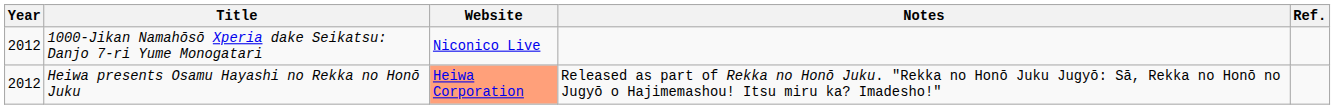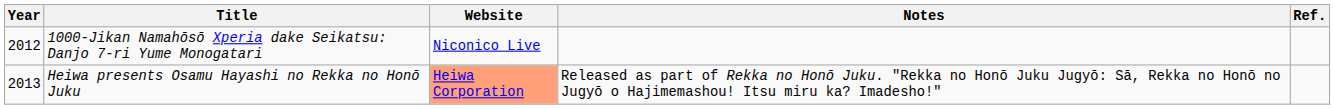 <table class="wikitable">
 <tr>
 <th>Year</th>
 <th>Title</th>
 <th>Website</th>
 <th>Notes</th>
 <th>Ref.</th>
 </tr>
 <tr>
 <td>2012</td>
 <td><em>1000-Jikan Namahōsō <a href='#'>Xperia</a> dake Seikatsu: Danjo 7-ri Yume Monogatari</em></td>
 <td><a href='#'>Niconico Live</a></td>
 <td></td>
 <td></td>
 </tr>
 <tr>
-<td>2012</td>
+<td>2013</td>
 <td><em>Heiwa presents Osamu Hayashi no Rekka no Honō Juku</em></td>
 <td style="background: lightsalmon;"><a href='#'>Heiwa Corporation</a></td>
 <td>Released as part of <em>Rekka no Honō Juku</em>. "Rekka no Honō Juku Jugyō: Sā, Rekka no Honō no Jugyō o Hajimemashou! Itsu miru ka? Imadesho!"</td>
 <td></td>
 </tr>
 </table>
